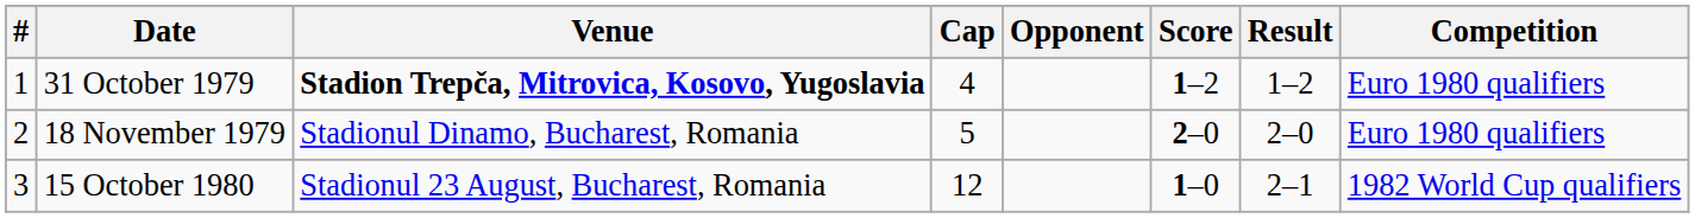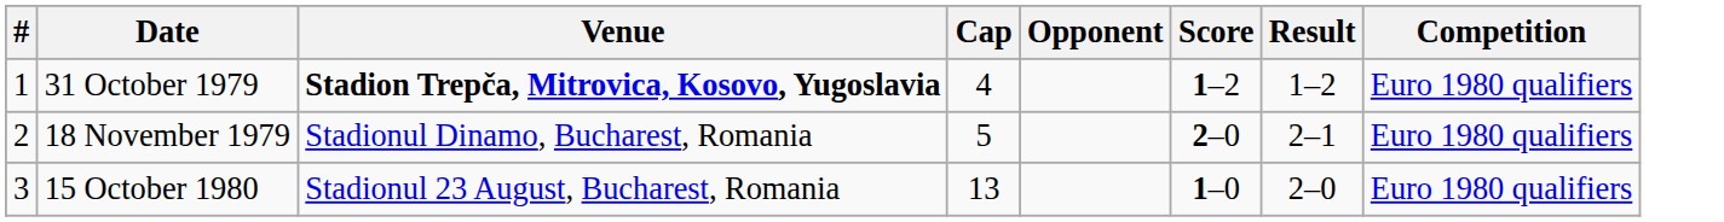 <table class="wikitable sortable" style="font-size:90%">
 <tr>
 <th>#</th>
 <th>Date</th>
 <th>Venue</th>
 <th>Cap</th>
 <th>Opponent</th>
 <th>Score</th>
 <th>Result</th>
 <th>Competition</th>
 </tr>
 <tr>
 <td>1</td>
 <td>31 October 1979</td>
 <td><strong>Stadion Trepča, <a href='#'>Mitrovica, Kosovo</a>, Yugoslavia</strong></td>
 <td align=center>4</td>
 <td></td>
 <td align=center><strong>1</strong>–2</td>
 <td align=center>1–2</td>
 <td><a href='#'>Euro 1980 qualifiers</a></td>
 </tr>
 <tr>
 <td>2</td>
 <td>18 November 1979</td>
 <td><a href='#'>Stadionul Dinamo</a>, <a href='#'>Bucharest</a>, Romania</td>
 <td align=center>5</td>
 <td></td>
 <td align=center><strong>2</strong>–0</td>
-<td align=center>2–0</td>
+<td align=center>2–1</td>
 <td><a href='#'>Euro 1980 qualifiers</a></td>
 </tr>
 <tr>
 <td>3</td>
 <td>15 October 1980</td>
 <td><a href='#'>Stadionul 23 August</a>, <a href='#'>Bucharest</a>, Romania</td>
-<td align=center>12</td>
+<td align=center>13</td>
 <td></td>
 <td align=center><strong>1</strong>–0</td>
-<td align=center>2–1</td>
-<td><a href='#'>1982 World Cup qualifiers</a></td>
+<td align=center>2–0</td>
+<td><a href='#'>Euro 1980 qualifiers</a></td>
 </tr>
 </table>
